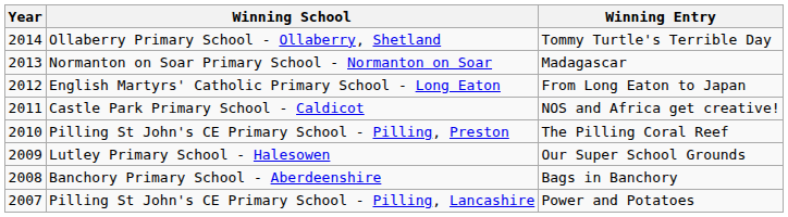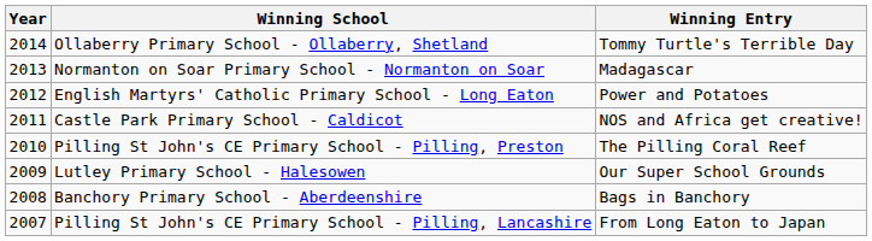 <table class="wikitable">
 <tr>
 <th>Year</th>
 <th>Winning School</th>
 <th>Winning Entry</th>
 </tr>
 <tr>
 <td>2014</td>
 <td>Ollaberry Primary School - <a href='#'>Ollaberry</a>, <a href='#'>Shetland</a></td>
 <td>Tommy Turtle's Terrible Day</td>
 </tr>
 <tr>
 <td>2013</td>
 <td>Normanton on Soar Primary School - <a href='#'>Normanton on Soar</a></td>
 <td>Madagascar</td>
 </tr>
 <tr>
 <td>2012</td>
 <td>English Martyrs' Catholic Primary School - <a href='#'>Long Eaton</a></td>
-<td>From Long Eaton to Japan</td>
+<td>Power and Potatoes</td>
 </tr>
 <tr>
 <td>2011</td>
 <td>Castle Park Primary School - <a href='#'>Caldicot</a></td>
 <td>NOS and Africa get creative!</td>
 </tr>
 <tr>
 <td>2010</td>
 <td>Pilling St John's CE Primary School - <a href='#'>Pilling</a>, <a href='#'>Preston</a></td>
 <td>The Pilling Coral Reef</td>
 </tr>
 <tr>
 <td>2009</td>
 <td>Lutley Primary School - <a href='#'>Halesowen</a></td>
 <td>Our Super School Grounds</td>
 </tr>
 <tr>
 <td>2008</td>
 <td>Banchory Primary School - <a href='#'>Aberdeenshire</a></td>
 <td>Bags in Banchory</td>
 </tr>
 <tr>
 <td>2007</td>
 <td>Pilling St John's CE Primary School - <a href='#'>Pilling</a>, <a href='#'>Lancashire</a></td>
-<td>Power and Potatoes</td>
+<td>From Long Eaton to Japan</td>
 </tr>
 <tr>
 </tr>
 </table>
